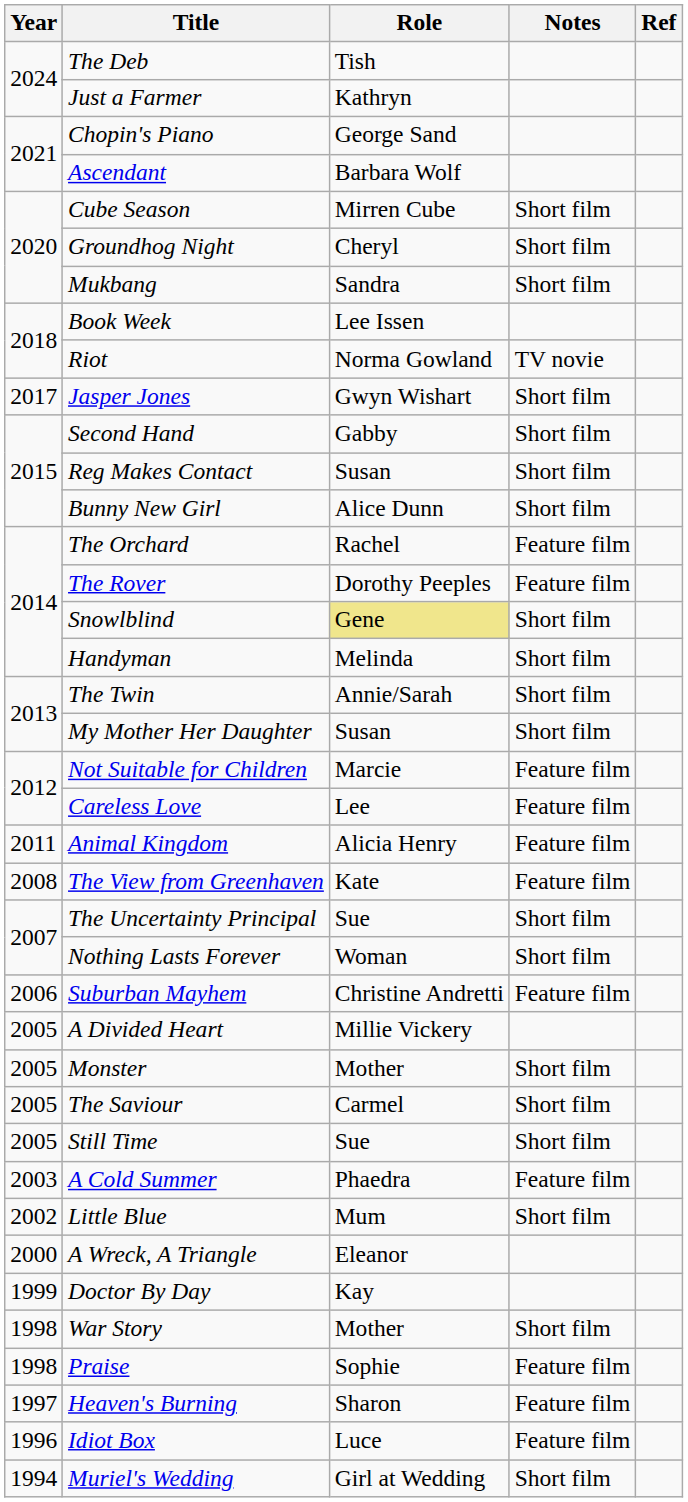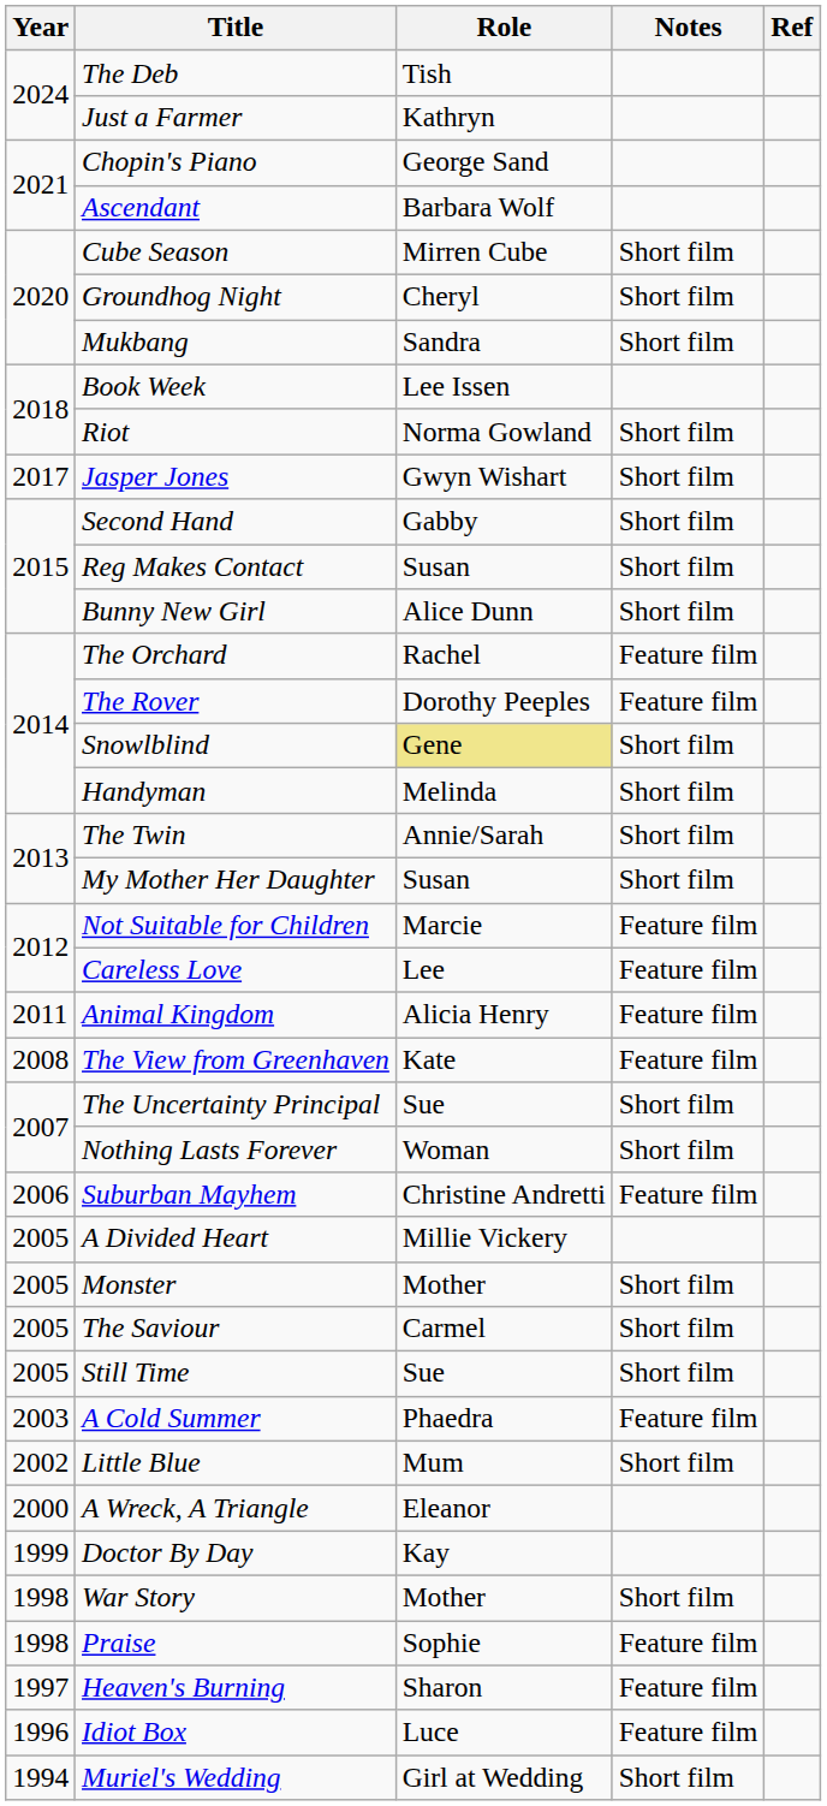 <table class="wikitable">
 <tr>
 <th>Year</th>
 <th>Title</th>
 <th>Role</th>
 <th>Notes</th>
 <th>Ref</th>
 </tr>
 <tr>
 <td rowspan="2">2024</td>
 <td><em>The Deb</em></td>
 <td>Tish</td>
 <td></td>
 <td></td>
 </tr>
 <tr>
 <td><em>Just a Farmer</em></td>
 <td>Kathryn</td>
 <td></td>
 <td></td>
 </tr>
 <tr>
 <td rowspan="2">2021</td>
 <td><em>Chopin's Piano</em></td>
 <td>George Sand</td>
 <td></td>
 <td></td>
 </tr>
 <tr>
 <td><em><a href='#'>Ascendant</a></em></td>
 <td>Barbara Wolf</td>
 <td></td>
 <td></td>
 </tr>
 <tr>
 <td rowspan="3">2020</td>
 <td><em>Cube Season</em></td>
 <td>Mirren Cube</td>
 <td>Short film</td>
 <td></td>
 </tr>
 <tr>
 <td><em>Groundhog Night</em></td>
 <td>Cheryl</td>
 <td>Short film</td>
 <td></td>
 </tr>
 <tr>
 <td><em>Mukbang</em></td>
 <td>Sandra</td>
 <td>Short film</td>
 <td></td>
 </tr>
 <tr>
 <td rowspan="2">2018</td>
 <td><em>Book Week</em></td>
 <td>Lee Issen</td>
 <td></td>
 <td></td>
 </tr>
 <tr>
 <td><em>Riot</em></td>
 <td>Norma Gowland</td>
-<td>TV novie</td>
+<td>Short film</td>
 <td></td>
 </tr>
 <tr>
 <td>2017</td>
 <td><em><a href='#'>Jasper Jones</a></em></td>
 <td>Gwyn Wishart</td>
 <td>Short film</td>
 <td></td>
 </tr>
 <tr>
 <td rowspan="3">2015</td>
 <td><em>Second Hand</em></td>
 <td>Gabby</td>
 <td>Short film</td>
 <td></td>
 </tr>
 <tr>
 <td><em>Reg Makes Contact</em></td>
 <td>Susan</td>
 <td>Short film</td>
 <td></td>
 </tr>
 <tr>
 <td><em>Bunny New Girl</em></td>
 <td>Alice Dunn</td>
 <td>Short film</td>
 <td></td>
 </tr>
 <tr>
 <td rowspan="4">2014</td>
 <td><em>The Orchard</em></td>
 <td>Rachel</td>
 <td>Feature film</td>
 <td></td>
 </tr>
 <tr>
 <td><em><a href='#'>The Rover</a></em></td>
 <td>Dorothy Peeples</td>
 <td>Feature film</td>
 <td></td>
 </tr>
 <tr>
 <td><em>Snowlblind</em></td>
 <td style="background: khaki;">Gene</td>
 <td>Short film</td>
 <td></td>
 </tr>
 <tr>
 <td><em>Handyman</em></td>
 <td>Melinda</td>
 <td>Short film</td>
 <td></td>
 </tr>
 <tr>
 <td rowspan="2">2013</td>
 <td><em>The Twin</em></td>
 <td>Annie/Sarah</td>
 <td>Short film</td>
 <td></td>
 </tr>
 <tr>
 <td><em>My Mother Her Daughter</em></td>
 <td>Susan</td>
 <td>Short film</td>
 <td></td>
 </tr>
 <tr>
 <td rowspan="2">2012</td>
 <td><em><a href='#'>Not Suitable for Children</a></em></td>
 <td>Marcie</td>
 <td>Feature film</td>
 <td></td>
 </tr>
 <tr>
 <td><em><a href='#'>Careless Love</a></em></td>
 <td>Lee</td>
 <td>Feature film</td>
 <td></td>
 </tr>
 <tr>
 <td>2011</td>
 <td><em><a href='#'>Animal Kingdom</a></em></td>
 <td>Alicia Henry</td>
 <td>Feature film</td>
 <td></td>
 </tr>
 <tr>
 <td>2008</td>
 <td><em><a href='#'>The View from Greenhaven</a></em></td>
 <td>Kate</td>
 <td>Feature film</td>
 <td></td>
 </tr>
 <tr>
 <td rowspan="2">2007</td>
 <td><em>The Uncertainty Principal</em></td>
 <td>Sue</td>
 <td>Short film</td>
 <td></td>
 </tr>
 <tr>
 <td><em>Nothing Lasts Forever</em></td>
 <td>Woman</td>
 <td>Short film</td>
 <td></td>
 </tr>
 <tr>
 <td>2006</td>
 <td><em><a href='#'>Suburban Mayhem</a></em></td>
 <td>Christine Andretti</td>
 <td>Feature film</td>
 <td></td>
 </tr>
 <tr>
 <td>2005</td>
 <td><em>A Divided Heart</em></td>
 <td>Millie Vickery</td>
 <td></td>
 <td></td>
 </tr>
 <tr>
 <td>2005</td>
 <td><em>Monster</em></td>
 <td>Mother</td>
 <td>Short film</td>
 <td></td>
 </tr>
 <tr>
 <td>2005</td>
 <td><em>The Saviour</em></td>
 <td>Carmel</td>
 <td>Short film</td>
 <td></td>
 </tr>
 <tr>
 <td>2005</td>
 <td><em>Still Time</em></td>
 <td>Sue</td>
 <td>Short film</td>
 <td></td>
 </tr>
 <tr>
 <td>2003</td>
 <td><em><a href='#'>A Cold Summer</a></em></td>
 <td>Phaedra</td>
 <td>Feature film</td>
 <td></td>
 </tr>
 <tr>
 <td>2002</td>
 <td><em>Little Blue</em></td>
 <td>Mum</td>
 <td>Short film</td>
 <td></td>
 </tr>
 <tr>
 <td>2000</td>
 <td><em>A Wreck, A Triangle</em></td>
 <td>Eleanor</td>
 <td></td>
 <td></td>
 </tr>
 <tr>
 <td>1999</td>
 <td><em>Doctor By Day</em></td>
 <td>Kay</td>
 <td></td>
 <td></td>
 </tr>
 <tr>
 <td>1998</td>
 <td><em>War Story</em></td>
 <td>Mother</td>
 <td>Short film</td>
 <td></td>
 </tr>
 <tr>
 <td>1998</td>
 <td><em><a href='#'>Praise</a></em></td>
 <td>Sophie</td>
 <td>Feature film</td>
 <td></td>
 </tr>
 <tr>
 <td>1997</td>
 <td><em><a href='#'>Heaven's Burning</a></em></td>
 <td>Sharon</td>
 <td>Feature film</td>
 <td></td>
 </tr>
 <tr>
 <td>1996</td>
 <td><em><a href='#'>Idiot Box</a></em></td>
 <td>Luce</td>
 <td>Feature film</td>
 <td></td>
 </tr>
 <tr>
 <td>1994</td>
 <td><em><a href='#'>Muriel's Wedding</a></em></td>
 <td>Girl at Wedding</td>
 <td>Short film</td>
 <td></td>
 </tr>
 </table>
